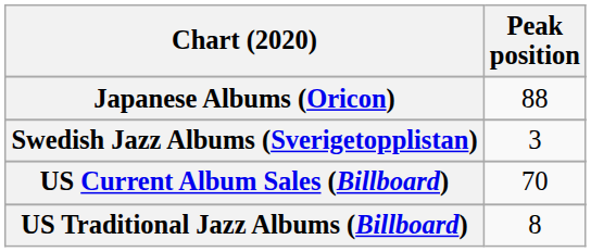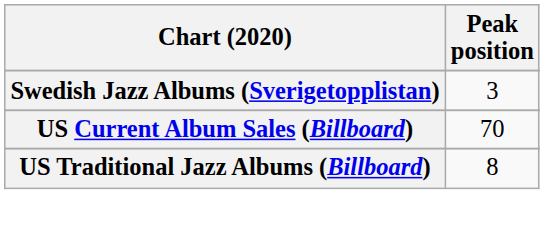 <table class="wikitable sortable plainrowheaders" style="text-align:center">
 <tr>
 <th scope="col">Chart (2020)</th>
 <th scope="col">Peak<br>position</th>
 </tr>
 <tr>
 </tr>
 <tr>
 </tr>
 <tr>
 </tr>
 <tr>
 </tr>
 <tr>
 </tr>
 <tr>
-</tr>
-<tr>
-<th scope="row">Japanese Albums (<a href='#'>Oricon</a>)</th>
-<td>88</td>
 </tr>
 <tr>
 </tr>
 <tr>
 </tr>
 <tr>
 </tr>
 <tr>
 <th scope="row">Swedish Jazz Albums (<a href='#'>Sverigetopplistan</a>)</th>
 <td>3</td>
 </tr>
 <tr>
 </tr>
 <tr>
 </tr>
 <tr>
 <th scope="row">US <a href='#'>Current Album Sales</a> (<em><a href='#'>Billboard</a></em>)</th>
 <td>70</td>
 </tr>
 <tr>
 </tr>
 <tr>
 <th scope="row">US Traditional Jazz Albums (<em><a href='#'>Billboard</a></em>)</th>
 <td>8</td>
 </tr>
 </table>
